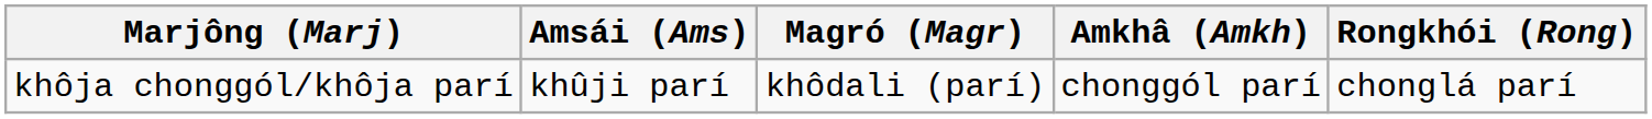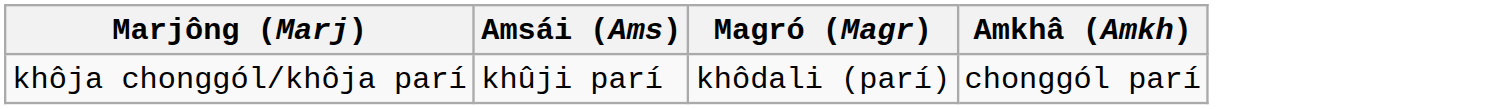 <table class="wikitable">
 <tr>
 <th>Marjông (<em>Marj</em>)</th>
 <th>Amsái (<em>Ams</em>)</th>
 <th>Magró (<em>Magr</em>)</th>
 <th>Amkhâ (<em>Amkh</em>)</th>
-<th>Rongkhói (<em>Rong</em>)</th>
 </tr>
 <tr>
 <td>khôja chonggól/khôja parí</td>
 <td>khûji parí</td>
 <td>khôdali (parí)</td>
 <td>chonggól parí</td>
-<td>chonglá parí</td>
 </tr>
 </table>
